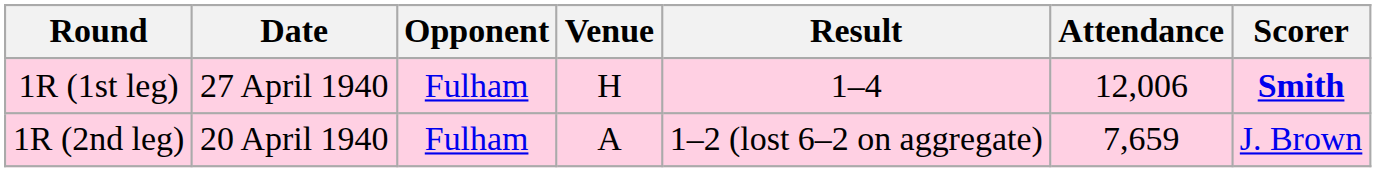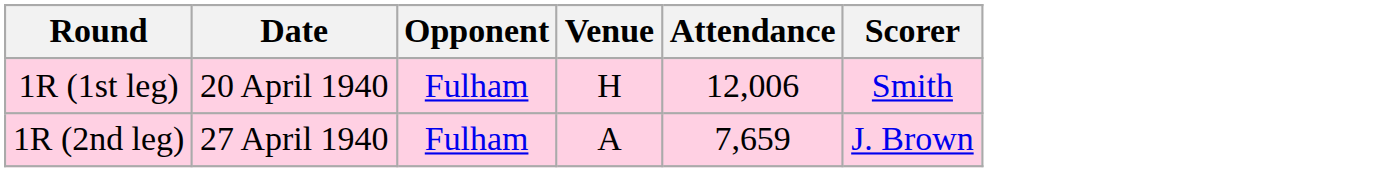 <table style="text-align:center;" class="wikitable sortable">
 <tr>
 <th>Round</th>
 <th>Date</th>
 <th>Opponent</th>
 <th>Venue</th>
-<th>Result</th>
 <th>Attendance</th>
 <th>Scorer</th>
 </tr>
 <tr style="background:#ffd0e3;">
 <td>1R (1st leg)</td>
-<td>27 April 1940</td>
+<td>20 April 1940</td>
 <td><a href='#'>Fulham</a></td>
 <td>H</td>
-<td>1–4</td>
 <td>12,006</td>
-<td><strong><a href='#'>Smith</a></strong></td>
+<td><a href='#'>Smith</a></td>
 </tr>
 <tr style="background:#ffd0e3;">
 <td>1R (2nd leg)</td>
-<td>20 April 1940</td>
+<td>27 April 1940</td>
 <td><a href='#'>Fulham</a></td>
 <td>A</td>
-<td>1–2 (lost 6–2 on aggregate)</td>
 <td>7,659</td>
 <td><a href='#'>J. Brown</a></td>
 </tr>
 </table>
